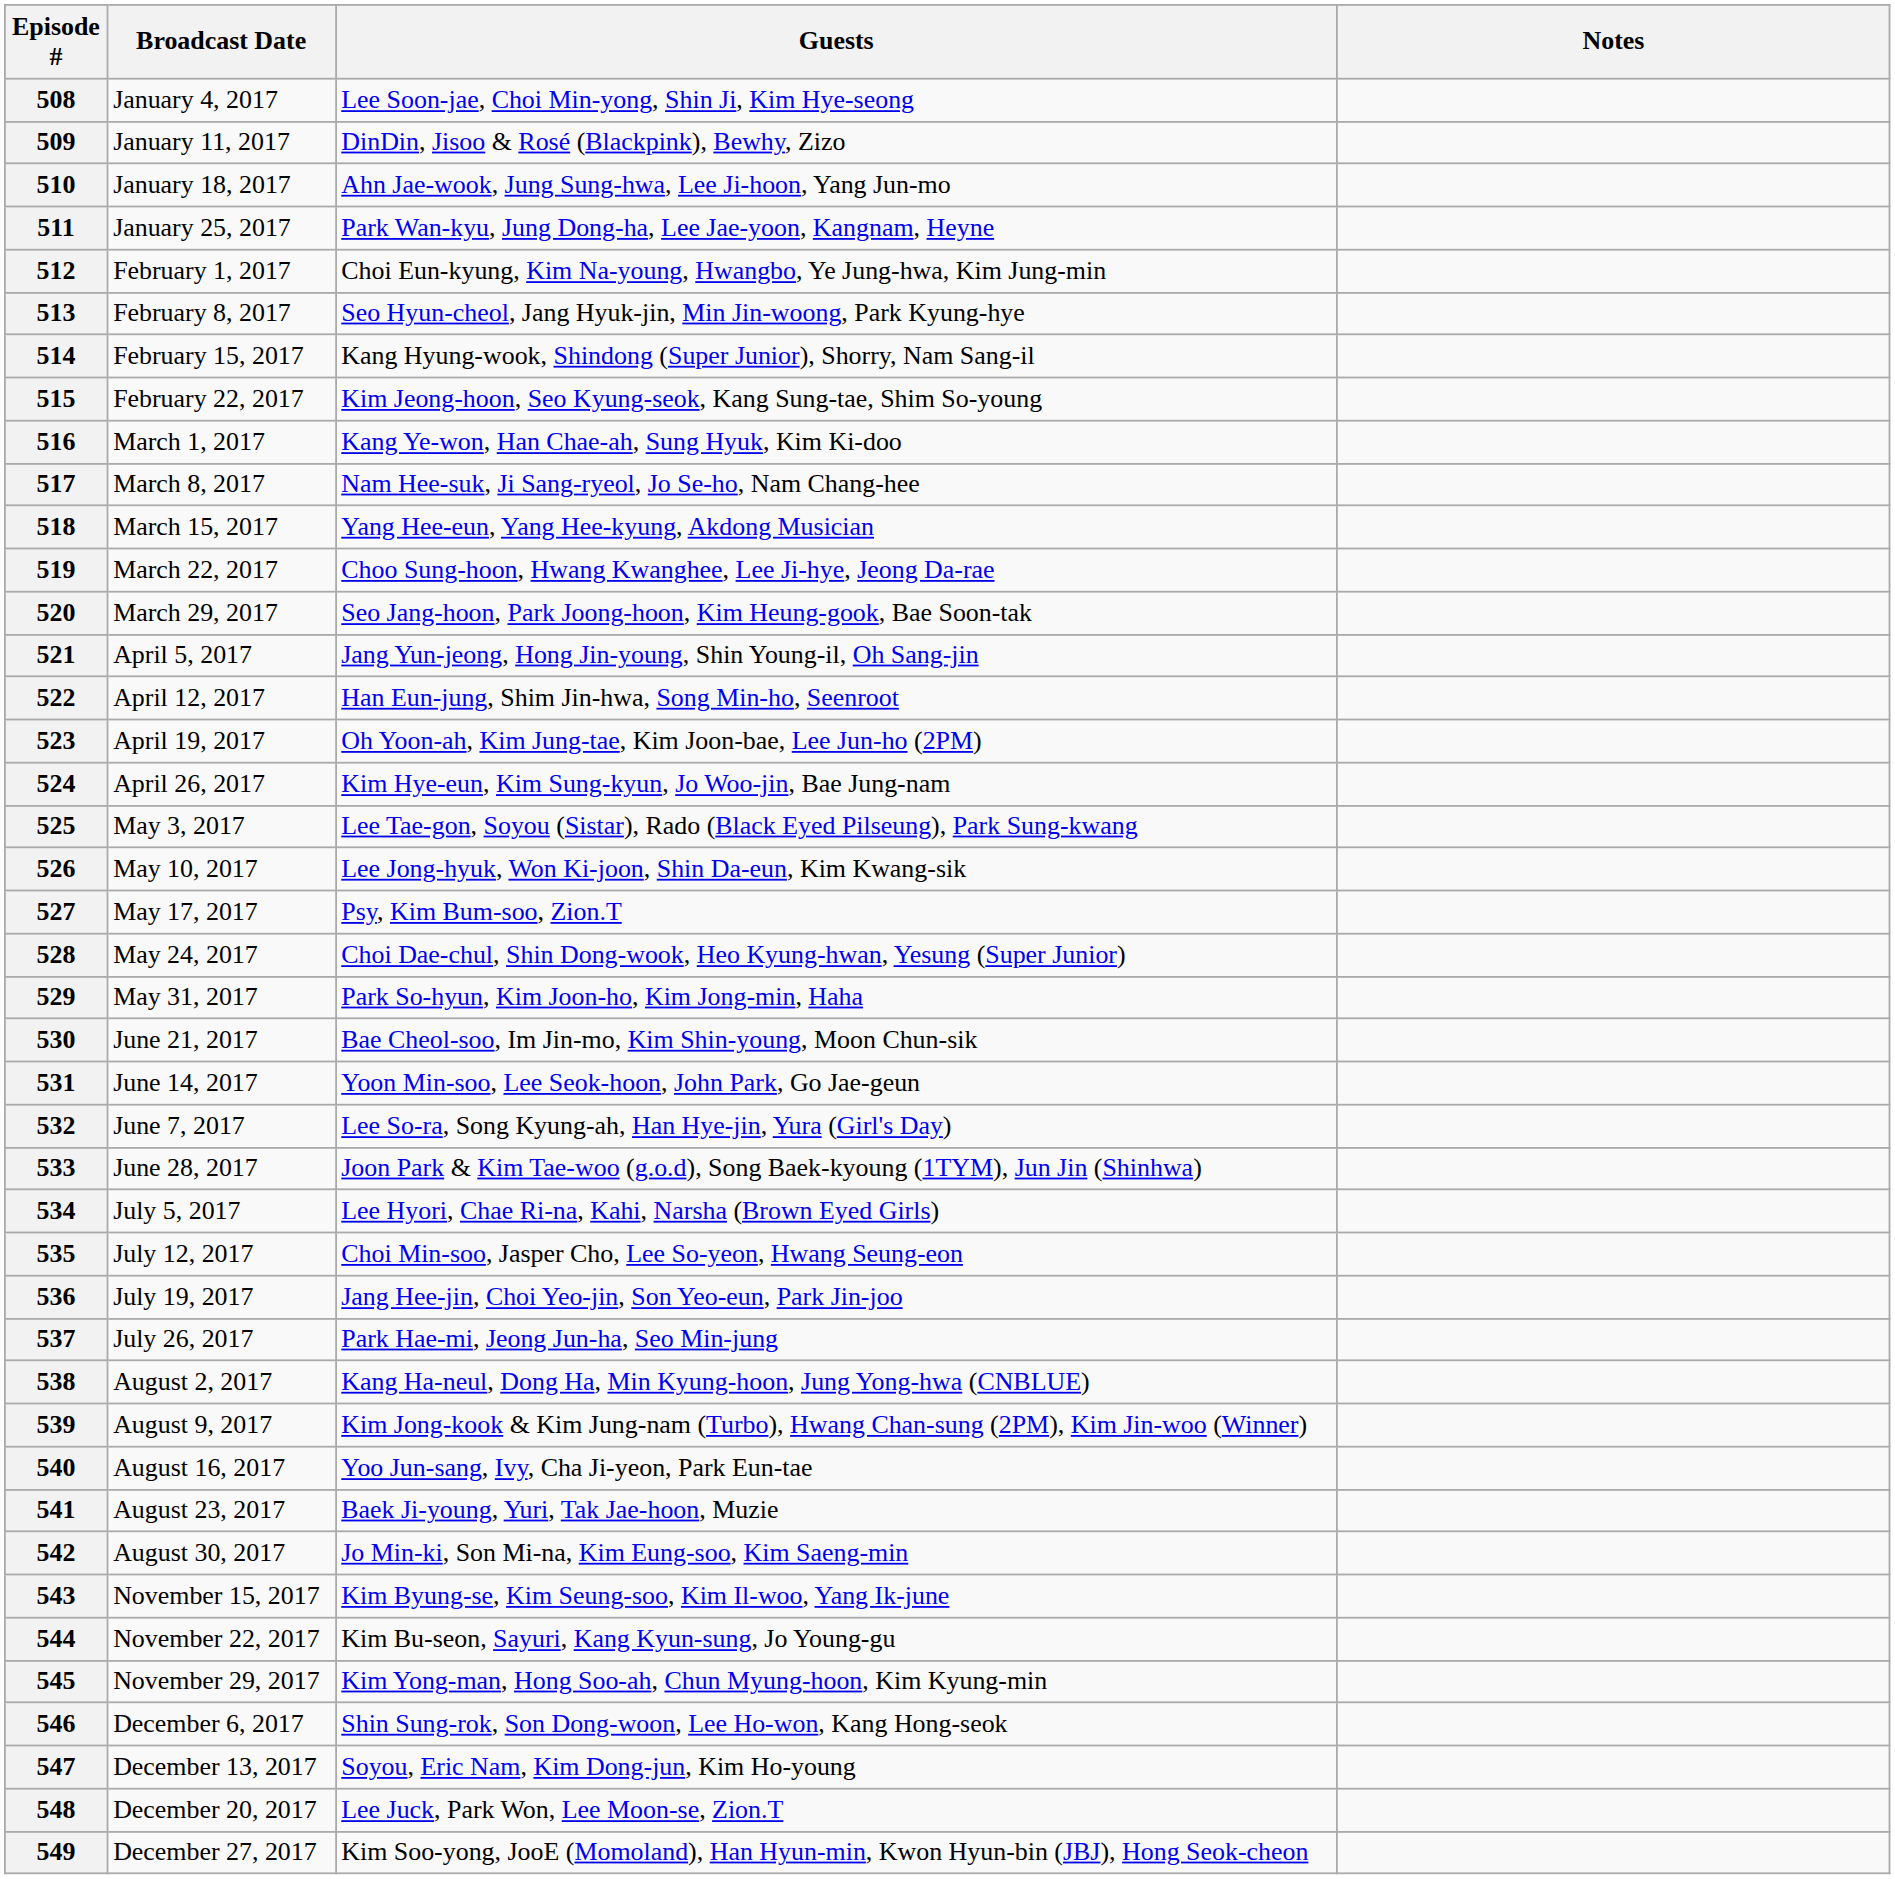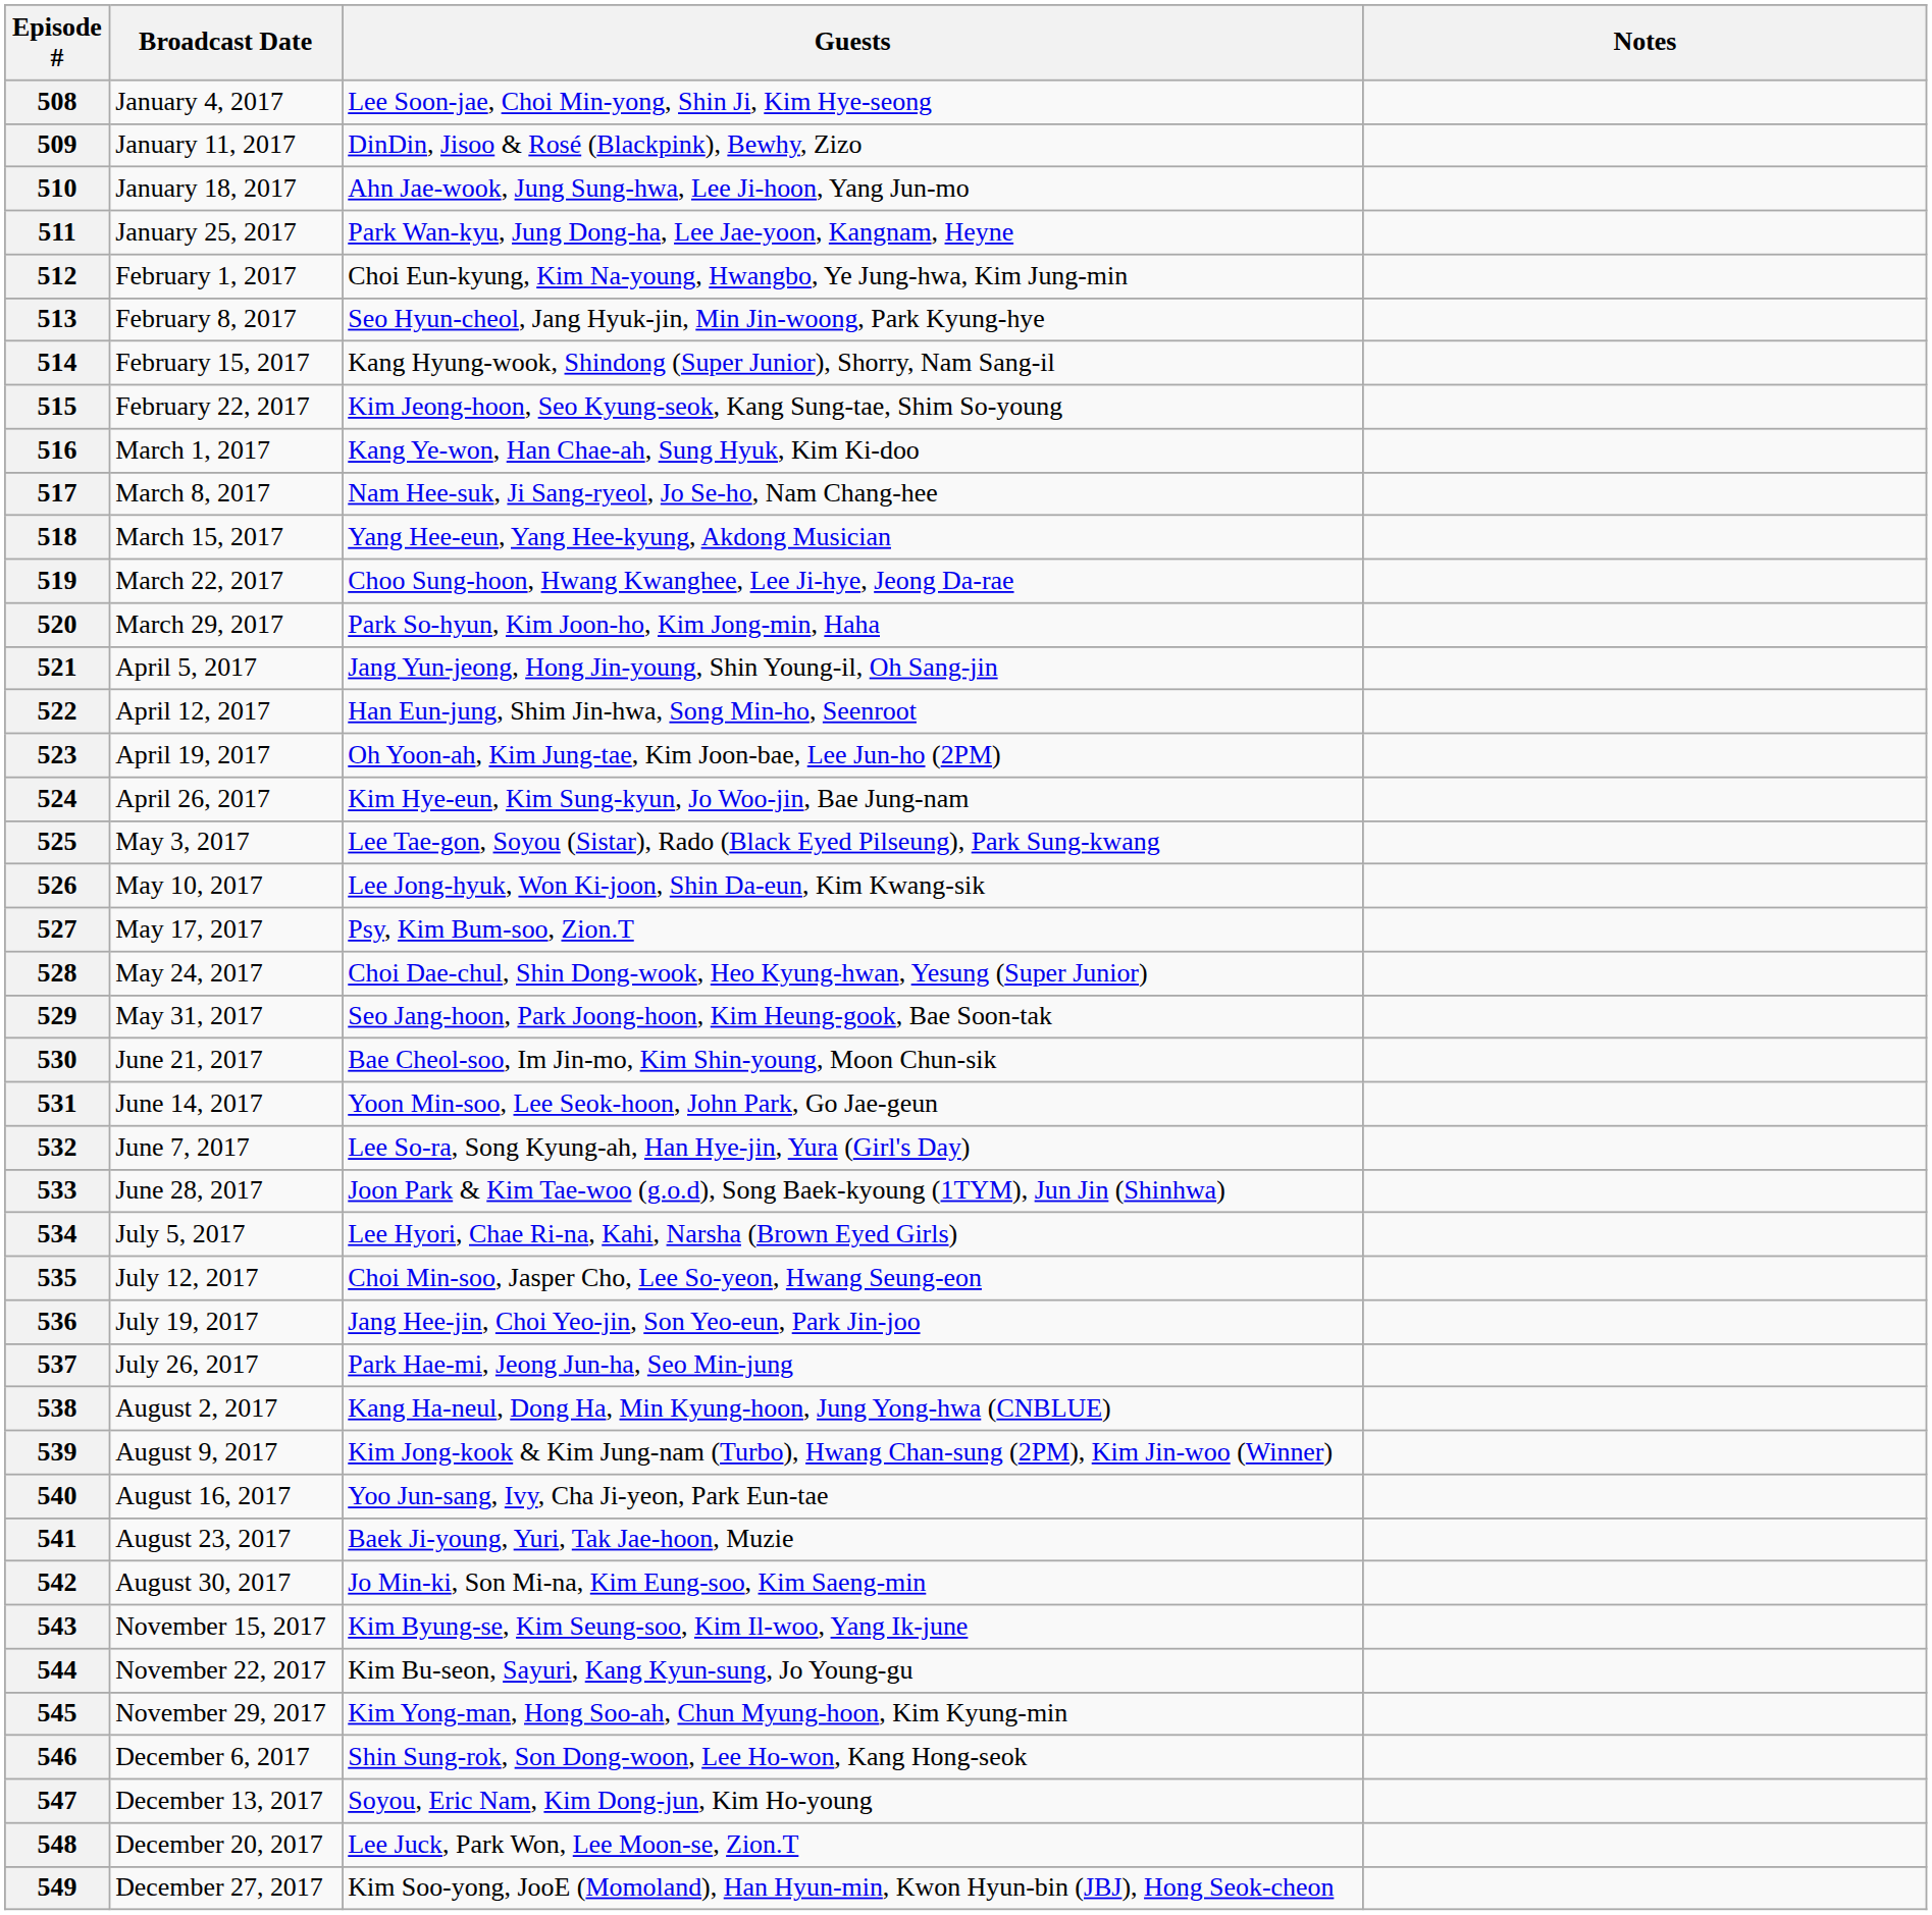 <table class="wikitable" style="font-size: 90%;">
 <tr>
 <th width=50>Episode #</th>
 <th width=120>Broadcast Date</th>
 <th width=550>Guests</th>
 <th width=300>Notes</th>
 </tr>
 <tr>
 <th>508</th>
 <td>January 4, 2017</td>
 <td><a href='#'>Lee Soon-jae</a>, <a href='#'>Choi Min-yong</a>, <a href='#'>Shin Ji</a>, <a href='#'>Kim Hye-seong</a></td>
 <td></td>
 </tr>
 <tr>
 <th>509</th>
 <td>January 11, 2017</td>
 <td><a href='#'>DinDin</a>, <a href='#'>Jisoo</a> & <a href='#'>Rosé</a> (<a href='#'>Blackpink</a>), <a href='#'>Bewhy</a>, Zizo</td>
 <td></td>
 </tr>
 <tr>
 <th>510</th>
 <td>January 18, 2017</td>
 <td><a href='#'>Ahn Jae-wook</a>, <a href='#'>Jung Sung-hwa</a>, <a href='#'>Lee Ji-hoon</a>, Yang Jun-mo</td>
 <td></td>
 </tr>
 <tr>
 <th>511</th>
 <td>January 25, 2017</td>
 <td><a href='#'>Park Wan-kyu</a>, <a href='#'>Jung Dong-ha</a>, <a href='#'>Lee Jae-yoon</a>, <a href='#'>Kangnam</a>, <a href='#'>Heyne</a></td>
 <td></td>
 </tr>
 <tr>
 <th>512</th>
 <td>February 1, 2017</td>
 <td>Choi Eun-kyung, <a href='#'>Kim Na-young</a>, <a href='#'>Hwangbo</a>, Ye Jung-hwa, Kim Jung-min</td>
 <td></td>
 </tr>
 <tr>
 <th>513</th>
 <td>February 8, 2017</td>
 <td><a href='#'>Seo Hyun-cheol</a>, Jang Hyuk-jin, <a href='#'>Min Jin-woong</a>, Park Kyung-hye</td>
 <td></td>
 </tr>
 <tr>
 <th>514</th>
 <td>February 15, 2017</td>
 <td>Kang Hyung-wook, <a href='#'>Shindong</a> (<a href='#'>Super Junior</a>), Shorry, Nam Sang-il</td>
 <td></td>
 </tr>
 <tr>
 <th>515</th>
 <td>February 22, 2017</td>
 <td><a href='#'>Kim Jeong-hoon</a>, <a href='#'>Seo Kyung-seok</a>, Kang Sung-tae, Shim So-young</td>
 <td></td>
 </tr>
 <tr>
 <th>516</th>
 <td>March 1, 2017</td>
 <td><a href='#'>Kang Ye-won</a>, <a href='#'>Han Chae-ah</a>, <a href='#'>Sung Hyuk</a>, Kim Ki-doo</td>
 <td></td>
 </tr>
 <tr>
 <th>517</th>
 <td>March 8, 2017</td>
 <td><a href='#'>Nam Hee-suk</a>, <a href='#'>Ji Sang-ryeol</a>, <a href='#'>Jo Se-ho</a>, Nam Chang-hee</td>
 <td></td>
 </tr>
 <tr>
 <th>518</th>
 <td>March 15, 2017</td>
 <td><a href='#'>Yang Hee-eun</a>, <a href='#'>Yang Hee-kyung</a>, <a href='#'>Akdong Musician</a></td>
 <td></td>
 </tr>
 <tr>
 <th>519</th>
 <td>March 22, 2017</td>
 <td><a href='#'>Choo Sung-hoon</a>, <a href='#'>Hwang Kwanghee</a>, <a href='#'>Lee Ji-hye</a>, <a href='#'>Jeong Da-rae</a></td>
 <td></td>
 </tr>
 <tr>
 <th>520</th>
 <td>March 29, 2017</td>
-<td><a href='#'>Seo Jang-hoon</a>, <a href='#'>Park Joong-hoon</a>, <a href='#'>Kim Heung-gook</a>, Bae Soon-tak</td>
+<td><a href='#'>Park So-hyun</a>, <a href='#'>Kim Joon-ho</a>, <a href='#'>Kim Jong-min</a>, <a href='#'>Haha</a></td>
 <td></td>
 </tr>
 <tr>
 <th>521</th>
 <td>April 5, 2017</td>
 <td><a href='#'>Jang Yun-jeong</a>, <a href='#'>Hong Jin-young</a>, Shin Young-il, <a href='#'>Oh Sang-jin</a></td>
 <td></td>
 </tr>
 <tr>
 <th>522</th>
 <td>April 12, 2017</td>
 <td><a href='#'>Han Eun-jung</a>, Shim Jin-hwa, <a href='#'>Song Min-ho</a>, <a href='#'>Seenroot</a></td>
 <td></td>
 </tr>
 <tr>
 <th>523</th>
 <td>April 19, 2017</td>
 <td><a href='#'>Oh Yoon-ah</a>, <a href='#'>Kim Jung-tae</a>, Kim Joon-bae, <a href='#'>Lee Jun-ho</a> (<a href='#'>2PM</a>)</td>
 <td></td>
 </tr>
 <tr>
 <th>524</th>
 <td>April 26, 2017</td>
 <td><a href='#'>Kim Hye-eun</a>, <a href='#'>Kim Sung-kyun</a>, <a href='#'>Jo Woo-jin</a>, Bae Jung-nam</td>
 <td></td>
 </tr>
 <tr>
 <th>525</th>
 <td>May 3, 2017</td>
 <td><a href='#'>Lee Tae-gon</a>, <a href='#'>Soyou</a> (<a href='#'>Sistar</a>), Rado (<a href='#'>Black Eyed Pilseung</a>), <a href='#'>Park Sung-kwang</a></td>
 <td></td>
 </tr>
 <tr>
 <th>526</th>
 <td>May 10, 2017</td>
 <td><a href='#'>Lee Jong-hyuk</a>, <a href='#'>Won Ki-joon</a>, <a href='#'>Shin Da-eun</a>, Kim Kwang-sik</td>
 <td></td>
 </tr>
 <tr>
 <th>527</th>
 <td>May 17, 2017</td>
 <td><a href='#'>Psy</a>, <a href='#'>Kim Bum-soo</a>, <a href='#'>Zion.T</a></td>
 <td></td>
 </tr>
 <tr>
 <th>528</th>
 <td>May 24, 2017</td>
 <td><a href='#'>Choi Dae-chul</a>, <a href='#'>Shin Dong-wook</a>, <a href='#'>Heo Kyung-hwan</a>, <a href='#'>Yesung</a> (<a href='#'>Super Junior</a>)</td>
 <td></td>
 </tr>
 <tr>
 <th>529</th>
 <td>May 31, 2017</td>
-<td><a href='#'>Park So-hyun</a>, <a href='#'>Kim Joon-ho</a>, <a href='#'>Kim Jong-min</a>, <a href='#'>Haha</a></td>
+<td><a href='#'>Seo Jang-hoon</a>, <a href='#'>Park Joong-hoon</a>, <a href='#'>Kim Heung-gook</a>, Bae Soon-tak</td>
 <td></td>
 </tr>
 <tr>
 <th>530</th>
 <td>June 21, 2017</td>
 <td><a href='#'>Bae Cheol-soo</a>, Im Jin-mo, <a href='#'>Kim Shin-young</a>, Moon Chun-sik</td>
 <td></td>
 </tr>
 <tr>
 <th>531</th>
 <td>June 14, 2017</td>
 <td><a href='#'>Yoon Min-soo</a>, <a href='#'>Lee Seok-hoon</a>, <a href='#'>John Park</a>, Go Jae-geun</td>
 <td></td>
 </tr>
 <tr>
 <th>532</th>
 <td>June 7, 2017</td>
 <td><a href='#'>Lee So-ra</a>, Song Kyung-ah, <a href='#'>Han Hye-jin</a>, <a href='#'>Yura</a> (<a href='#'>Girl's Day</a>)</td>
 <td></td>
 </tr>
 <tr>
 <th>533</th>
 <td>June 28, 2017</td>
 <td><a href='#'>Joon Park</a> & <a href='#'>Kim Tae-woo</a> (<a href='#'>g.o.d</a>), Song Baek-kyoung (<a href='#'>1TYM</a>), <a href='#'>Jun Jin</a> (<a href='#'>Shinhwa</a>)</td>
 <td></td>
 </tr>
 <tr>
 <th>534</th>
 <td>July 5, 2017</td>
 <td><a href='#'>Lee Hyori</a>, <a href='#'>Chae Ri-na</a>, <a href='#'>Kahi</a>, <a href='#'>Narsha</a> (<a href='#'>Brown Eyed Girls</a>)</td>
 <td></td>
 </tr>
 <tr>
 <th>535</th>
 <td>July 12, 2017</td>
 <td><a href='#'>Choi Min-soo</a>, Jasper Cho, <a href='#'>Lee So-yeon</a>, <a href='#'>Hwang Seung-eon</a></td>
 <td></td>
 </tr>
 <tr>
 <th>536</th>
 <td>July 19, 2017</td>
 <td><a href='#'>Jang Hee-jin</a>, <a href='#'>Choi Yeo-jin</a>, <a href='#'>Son Yeo-eun</a>, <a href='#'>Park Jin-joo</a></td>
 <td></td>
 </tr>
 <tr>
 <th>537</th>
 <td>July 26, 2017</td>
 <td><a href='#'>Park Hae-mi</a>, <a href='#'>Jeong Jun-ha</a>, <a href='#'>Seo Min-jung</a></td>
 <td></td>
 </tr>
 <tr>
 <th>538</th>
 <td>August 2, 2017</td>
 <td><a href='#'>Kang Ha-neul</a>, <a href='#'>Dong Ha</a>, <a href='#'>Min Kyung-hoon</a>, <a href='#'>Jung Yong-hwa</a> (<a href='#'>CNBLUE</a>)</td>
 <td></td>
 </tr>
 <tr>
 <th>539</th>
 <td>August 9, 2017</td>
 <td><a href='#'>Kim Jong-kook</a> & Kim Jung-nam (<a href='#'>Turbo</a>), <a href='#'>Hwang Chan-sung</a> (<a href='#'>2PM</a>), <a href='#'>Kim Jin-woo</a> (<a href='#'>Winner</a>)</td>
 <td></td>
 </tr>
 <tr>
 <th>540</th>
 <td>August 16, 2017</td>
 <td><a href='#'>Yoo Jun-sang</a>, <a href='#'>Ivy</a>, Cha Ji-yeon, Park Eun-tae</td>
 <td></td>
 </tr>
 <tr>
 <th>541</th>
 <td>August 23, 2017</td>
 <td><a href='#'>Baek Ji-young</a>, <a href='#'>Yuri</a>, <a href='#'>Tak Jae-hoon</a>, Muzie</td>
 <td></td>
 </tr>
 <tr>
 <th>542</th>
 <td>August 30, 2017</td>
 <td><a href='#'>Jo Min-ki</a>, Son Mi-na, <a href='#'>Kim Eung-soo</a>, <a href='#'>Kim Saeng-min</a></td>
 <td></td>
 </tr>
 <tr>
 <th>543</th>
 <td>November 15, 2017</td>
 <td><a href='#'>Kim Byung-se</a>, <a href='#'>Kim Seung-soo</a>, <a href='#'>Kim Il-woo</a>, <a href='#'>Yang Ik-june</a></td>
 <td></td>
 </tr>
 <tr>
 <th>544</th>
 <td>November 22, 2017</td>
 <td>Kim Bu-seon, <a href='#'>Sayuri</a>, <a href='#'>Kang Kyun-sung</a>, Jo Young-gu</td>
 <td></td>
 </tr>
 <tr>
 <th>545</th>
 <td>November 29, 2017</td>
 <td><a href='#'>Kim Yong-man</a>, <a href='#'>Hong Soo-ah</a>, <a href='#'>Chun Myung-hoon</a>, Kim Kyung-min</td>
 <td></td>
 </tr>
 <tr>
 <th>546</th>
 <td>December 6, 2017</td>
 <td><a href='#'>Shin Sung-rok</a>, <a href='#'>Son Dong-woon</a>, <a href='#'>Lee Ho-won</a>, Kang Hong-seok</td>
 <td></td>
 </tr>
 <tr>
 <th>547</th>
 <td>December 13, 2017</td>
 <td><a href='#'>Soyou</a>, <a href='#'>Eric Nam</a>, <a href='#'>Kim Dong-jun</a>, Kim Ho-young</td>
 <td></td>
 </tr>
 <tr>
 <th>548</th>
 <td>December 20, 2017</td>
 <td><a href='#'>Lee Juck</a>, Park Won, <a href='#'>Lee Moon-se</a>, <a href='#'>Zion.T</a></td>
 <td></td>
 </tr>
 <tr>
 <th>549</th>
 <td>December 27, 2017</td>
 <td>Kim Soo-yong, JooE (<a href='#'>Momoland</a>), <a href='#'>Han Hyun-min</a>, Kwon Hyun-bin (<a href='#'>JBJ</a>), <a href='#'>Hong Seok-cheon</a></td>
 <td></td>
 </tr>
 </table>
